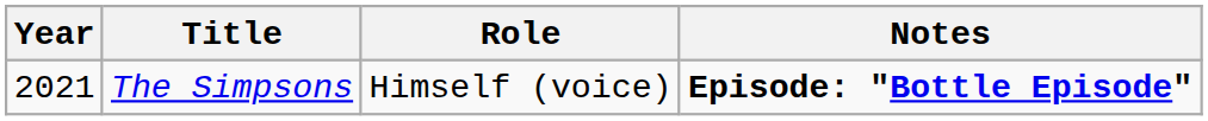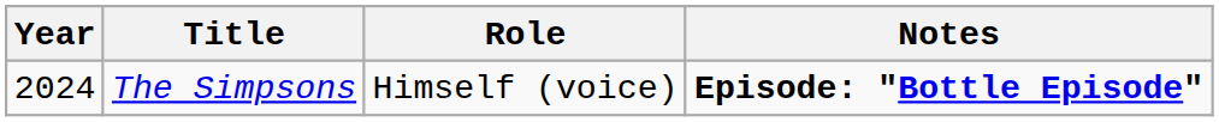 <table class="wikitable sortable">
 <tr>
 <th>Year</th>
 <th>Title</th>
 <th>Role</th>
 <th class="unsortable">Notes</th>
 </tr>
 <tr>
-<td>2021</td>
+<td>2024</td>
 <td><em><a href='#'>The Simpsons</a></em></td>
 <td>Himself (voice)</td>
 <td><strong>Episode: "<a href='#'>Bottle Episode</a>"</strong></td>
 </tr>
 </table>
